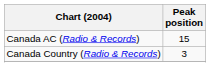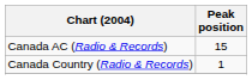 <table class="wikitable sortable">
 <tr>
 <th>Chart (2004)</th>
 <th align="center">Peak<br>position</th>
 </tr>
 <tr>
 <td align="left">Canada AC (<em><a href='#'>Radio & Records</a></em>)</td>
 <td align="center">15</td>
 </tr>
 <tr>
 <td align="left">Canada Country (<em><a href='#'>Radio & Records</a></em>)</td>
-<td align="center">3</td>
+<td align="center">1</td>
 </tr>
 <tr>
 </tr>
 <tr>
 </tr>
 <tr>
 </tr>
 <tr>
 </tr>
 <tr>
 </tr>
 </table>
